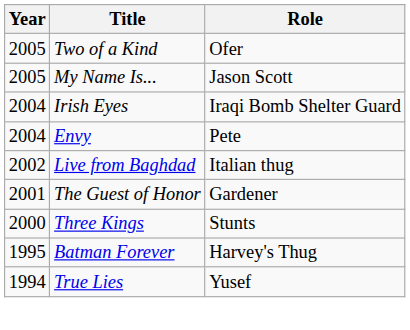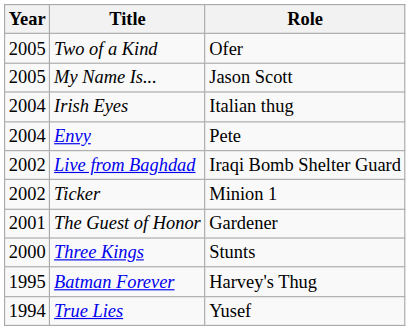 <table class="wikitable sortable">
 <tr>
 <th>Year</th>
 <th>Title</th>
 <th>Role</th>
 </tr>
 <tr>
 <td>2005</td>
 <td><em>Two of a Kind</em></td>
 <td>Ofer</td>
 </tr>
 <tr>
 <td>2005</td>
 <td><em>My Name Is...</em></td>
 <td>Jason Scott</td>
 </tr>
 <tr>
 <td>2004</td>
 <td><em>Irish Eyes</em></td>
-<td>Iraqi Bomb Shelter Guard</td>
+<td>Italian thug</td>
 </tr>
 <tr>
 <td>2004</td>
 <td><em><a href='#'>Envy</a></em></td>
 <td>Pete</td>
 </tr>
 <tr>
 <td>2002</td>
 <td><em><a href='#'>Live from Baghdad</a></em></td>
-<td>Italian thug</td>
+<td>Iraqi Bomb Shelter Guard</td>
+</tr>
+<tr>
+<td>2002</td>
+<td><em>Ticker</em></td>
+<td>Minion 1</td>
 </tr>
 <tr>
 <td>2001</td>
 <td><em>The Guest of Honor</em></td>
 <td>Gardener</td>
 </tr>
 <tr>
 <td>2000</td>
 <td><em><a href='#'>Three Kings</a></em></td>
 <td>Stunts</td>
 </tr>
 <tr>
 <td>1995</td>
 <td><em><a href='#'>Batman Forever</a></em></td>
 <td>Harvey's Thug</td>
 </tr>
 <tr>
 <td>1994</td>
 <td><em><a href='#'>True Lies</a></em></td>
 <td>Yusef</td>
 </tr>
 </table>
